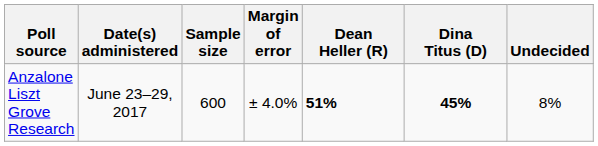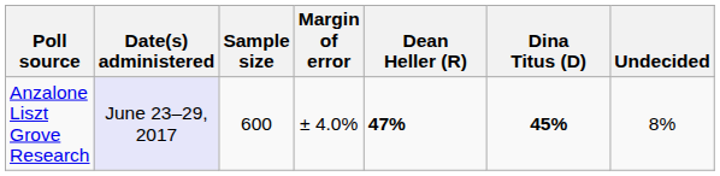 <table class="wikitable">
 <tr valign=bottom>
 <th>Poll source</th>
 <th>Date(s)<br>administered</th>
 <th>Sample<br>size</th>
 <th>Margin<br>of error</th>
 <th style="width:100px;">Dean<br>Heller (R)</th>
 <th style="width:100px;">Dina<br>Titus (D)</th>
 <th>Undecided</th>
 </tr>
 <tr>
 <td><a href='#'>Anzalone Liszt Grove Research</a></td>
-<td align=center>June 23–29, 2017</td>
+<td align=center style="background: lavender;">June 23–29, 2017</td>
 <td align=center>600</td>
 <td align=center>± 4.0%</td>
-<td><strong>51%</strong></td>
+<td><strong>47%</strong></td>
 <td align=center><strong>45%</strong></td>
 <td align=center>8%</td>
 </tr>
 </table>
